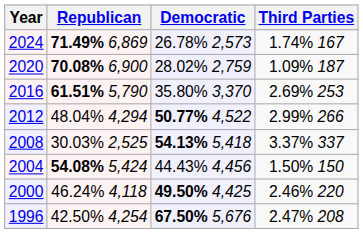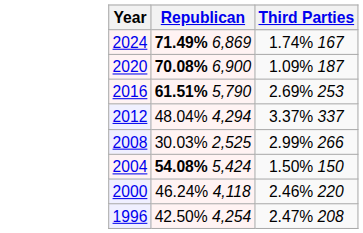 <table class="wikitable" style="float:right; font-size:95%;">
 <tr bgcolor=lightgrey>
 <th>Year</th>
 <th><a href='#'>Republican</a></th>
-<th><a href='#'>Democratic</a></th>
 <th><a href='#'>Third Parties</a></th>
 </tr>
 <tr>
 <td align="center" bgcolor="#fff3f3"><a href='#'>2024</a></td>
 <td align="center" bgcolor="#fff3f3"><strong>71.49%</strong> <em>6,869</em></td>
-<td align="center" bgcolor="#f0f0ff">26.78% <em>2,573</em></td>
 <td align="center">1.74% <em>167</em></td>
 </tr>
 <tr>
 <td align="center" bgcolor="#fff3f3"><a href='#'>2020</a></td>
 <td align="center" bgcolor="#fff3f3"><strong>70.08%</strong> <em>6,900</em></td>
-<td align="center" bgcolor="#f0f0ff">28.02% <em>2,759</em></td>
 <td align="center">1.09% <em>187</em></td>
 </tr>
 <tr>
 <td align="center" bgcolor="#fff3f3"><a href='#'>2016</a></td>
 <td align="center" bgcolor="#fff3f3"><strong>61.51%</strong> <em>5,790</em></td>
-<td align="center" bgcolor="#f0f0ff">35.80% <em>3,370</em></td>
 <td align="center">2.69% <em>253</em></td>
 </tr>
 <tr>
 <td align="center" bgcolor="#f0f0ff"><a href='#'>2012</a></td>
 <td align="center" bgcolor="#fff3f3">48.04% <em>4,294</em></td>
-<td align="center" bgcolor="#f0f0ff"><strong>50.77%</strong> <em>4,522</em></td>
-<td align="center">2.99% <em>266</em></td>
+<td align="center">3.37% <em>337</em></td>
 </tr>
 <tr>
 <td align="center" bgcolor="#f0f0ff"><a href='#'>2008</a></td>
 <td align="center" bgcolor="#fff3f3">30.03% <em>2,525</em></td>
-<td align="center" bgcolor="#f0f0ff"><strong>54.13%</strong> <em>5,418</em></td>
-<td align="center">3.37% <em>337</em></td>
+<td align="center">2.99% <em>266</em></td>
 </tr>
 <tr>
 <td align="center" bgcolor="#fff3f3"><a href='#'>2004</a></td>
 <td align="center" bgcolor="#fff3f3"><strong>54.08%</strong> <em>5,424</em></td>
-<td align="center" bgcolor="#f0f0ff">44.43% <em>4,456</em></td>
 <td align="center">1.50% <em>150</em></td>
 </tr>
 <tr>
 <td align="center" bgcolor="#f0f0ff "><a href='#'>2000</a></td>
 <td align="center" bgcolor="#fff3f3">46.24% <em>4,118</em></td>
-<td align="center" bgcolor="#f0f0ff"><strong>49.50%</strong> <em>4,425</em></td>
 <td align="center">2.46% <em>220</em></td>
 </tr>
 <tr>
 <td align="center" bgcolor="#f0f0ff "><a href='#'>1996</a></td>
 <td align="center" bgcolor="#fff3f3">42.50% <em>4,254</em></td>
-<td align="center" bgcolor="#f0f0ff"><strong>67.50%</strong> <em>5,676</em></td>
 <td align="center">2.47% <em>208</em></td>
 </tr>
 </table>
